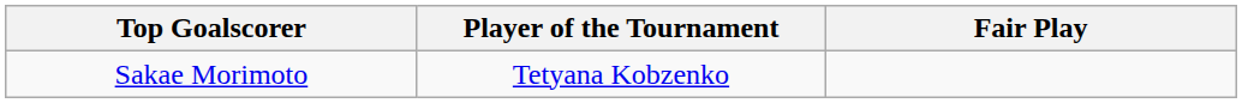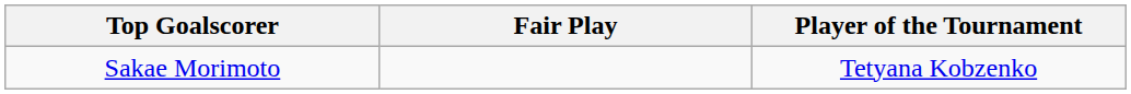 <table class=wikitable style="margin:auto; text-align:center">
 <tr>
 <th style="width: 220px;">Top Goalscorer</th>
+<th style="width: 220px;">Fair Play</th>
 <th style="width: 220px;">Player of the Tournament</th>
-<th style="width: 220px;">Fair Play</th>
 </tr>
 <tr>
 <td> <a href='#'>Sakae Morimoto</a></td>
+<td></td>
 <td> <a href='#'>Tetyana Kobzenko</a></td>
-<td></td>
 </tr>
 </table>
